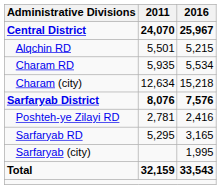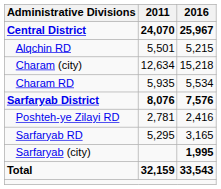 <table class="wikitable">
 <tr>
 <th>Administrative Divisions</th>
 <th>2011</th>
 <th>2016</th>
 </tr>
 <tr>
 <td><strong><a href='#'>Central District</a></strong></td>
 <td style="text-align: right;"><strong>24,070</strong></td>
 <td style="text-align: right;"><strong>25,967</strong></td>
 </tr>
 <tr>
 <td style="padding-left: 1em;"><a href='#'>Alqchin RD</a></td>
 <td style="text-align: right;">5,501</td>
 <td style="text-align: right;">5,215</td>
 </tr>
 <tr>
+<td style="padding-left: 1em;"><a href='#'>Charam</a> (city)</td>
+<td style="text-align: right;">12,634</td>
+<td style="text-align: right;">15,218</td>
+</tr>
+<tr>
 <td style="padding-left: 1em;"><a href='#'>Charam RD</a></td>
 <td style="text-align: right;">5,935</td>
 <td style="text-align: right;">5,534</td>
-</tr>
-<tr>
-<td style="padding-left: 1em;"><a href='#'>Charam</a> (city)</td>
-<td style="text-align: right;">12,634</td>
-<td style="text-align: right;">15,218</td>
 </tr>
 <tr>
 <td><strong><a href='#'>Sarfaryab District</a></strong></td>
 <td style="text-align: right;"><strong>8,076</strong></td>
 <td style="text-align: right;"><strong>7,576</strong></td>
 </tr>
 <tr>
 <td style="padding-left: 1em;"><a href='#'>Poshteh-ye Zilayi RD</a></td>
 <td style="text-align: right;">2,781</td>
 <td style="text-align: right;">2,416</td>
 </tr>
 <tr>
 <td style="padding-left: 1em;"><a href='#'>Sarfaryab RD</a></td>
 <td style="text-align: right;">5,295</td>
 <td style="text-align: right;">3,165</td>
 </tr>
 <tr>
 <td style="padding-left: 1em;"><a href='#'>Sarfaryab</a> (city)</td>
 <td style="text-align: right;"></td>
-<td style="text-align: right;">1,995</td>
+<td style="text-align: right;"><strong>1,995</strong></td>
 </tr>
 <tr>
 <td><strong>Total</strong></td>
 <td style="text-align: right;"><strong>32,159</strong></td>
 <td style="text-align: right;"><strong>33,543</strong></td>
 </tr>
 <tr>
 <td colspan=3></td>
 </tr>
 </table>
